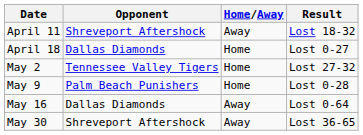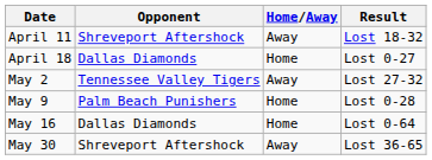 <table class="wikitable">
 <tr>
 <th>Date</th>
 <th>Opponent</th>
 <th><a href='#'>Home</a>/<a href='#'>Away</a></th>
 <th>Result</th>
 </tr>
 <tr>
 <td>April 11</td>
 <td><a href='#'>Shreveport Aftershock</a></td>
 <td>Away</td>
 <td><a href='#'>Lost</a> 18-32</td>
 </tr>
 <tr>
 <td>April 18</td>
 <td><a href='#'>Dallas Diamonds</a></td>
 <td>Home</td>
 <td>Lost 0-27</td>
 </tr>
 <tr>
 <td>May 2</td>
 <td><a href='#'>Tennessee Valley Tigers</a></td>
-<td>Home</td>
+<td>Away</td>
 <td>Lost 27-32</td>
 </tr>
 <tr>
 <td>May 9</td>
 <td><a href='#'>Palm Beach Punishers</a></td>
 <td>Home</td>
 <td>Lost 0-28</td>
 </tr>
 <tr>
 <td>May 16</td>
 <td>Dallas Diamonds</td>
-<td>Away</td>
+<td>Home</td>
 <td>Lost 0-64</td>
 </tr>
 <tr>
 <td>May 30</td>
 <td>Shreveport Aftershock</td>
 <td>Away</td>
 <td>Lost 36-65</td>
 </tr>
 </table>
